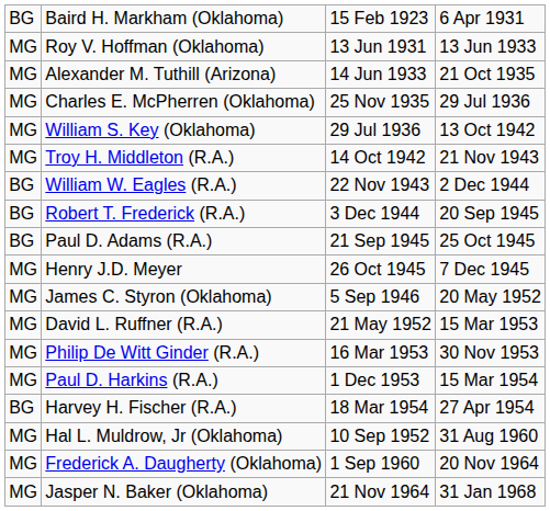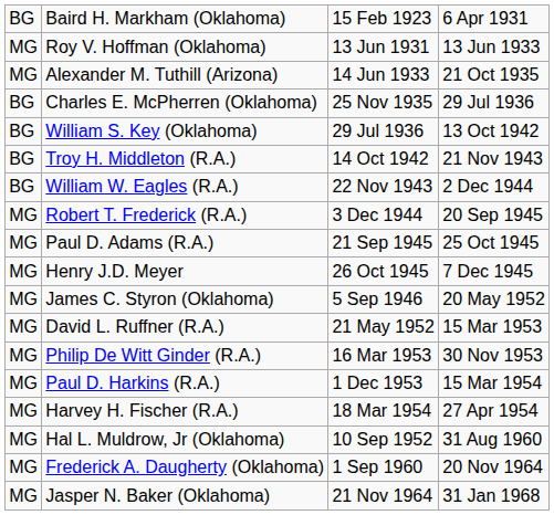 <table class=wikitable>
 <tr ! Rank !! Name !! In office !! Left office>
 </tr>
 <tr>
 <td>BG</td>
 <td>Baird H. Markham (Oklahoma)</td>
 <td>15 Feb 1923</td>
 <td>6 Apr 1931</td>
 </tr>
 <tr>
 <td>MG</td>
 <td>Roy V. Hoffman (Oklahoma)</td>
 <td>13 Jun 1931</td>
 <td>13 Jun 1933</td>
 </tr>
 <tr>
 <td>MG</td>
 <td>Alexander M. Tuthill (Arizona)</td>
 <td>14 Jun 1933</td>
 <td>21 Oct 1935</td>
 </tr>
 <tr>
-<td>MG</td>
+<td>BG</td>
 <td>Charles E. McPherren (Oklahoma)</td>
 <td>25 Nov 1935</td>
 <td>29 Jul 1936</td>
 </tr>
 <tr>
-<td>MG</td>
+<td>BG</td>
 <td><a href='#'>William S. Key</a> (Oklahoma)</td>
 <td>29 Jul 1936</td>
 <td>13 Oct 1942</td>
 </tr>
 <tr>
-<td>MG</td>
+<td>BG</td>
 <td><a href='#'>Troy H. Middleton</a> (R.A.)</td>
 <td>14 Oct 1942</td>
 <td>21 Nov 1943</td>
 </tr>
 <tr>
 <td>BG</td>
 <td><a href='#'>William W. Eagles</a> (R.A.)</td>
 <td>22 Nov 1943</td>
 <td>2 Dec 1944</td>
 </tr>
 <tr>
-<td>BG</td>
+<td>MG</td>
 <td><a href='#'>Robert T. Frederick</a> (R.A.)</td>
 <td>3 Dec 1944</td>
 <td>20 Sep 1945</td>
 </tr>
 <tr>
-<td>BG</td>
+<td>MG</td>
 <td>Paul D. Adams (R.A.)</td>
 <td>21 Sep 1945</td>
 <td>25 Oct 1945</td>
 </tr>
 <tr>
 <td>MG</td>
 <td>Henry J.D. Meyer</td>
 <td>26 Oct 1945</td>
 <td>7 Dec 1945</td>
 </tr>
 <tr>
 <td>MG</td>
 <td>James C. Styron (Oklahoma)</td>
 <td>5 Sep 1946</td>
 <td>20 May 1952</td>
 </tr>
 <tr>
 <td>MG</td>
 <td>David L. Ruffner (R.A.)</td>
 <td>21 May 1952</td>
 <td>15 Mar 1953</td>
 </tr>
 <tr>
 <td>MG</td>
 <td><a href='#'>Philip De Witt Ginder</a> (R.A.)</td>
 <td>16 Mar 1953</td>
 <td>30 Nov 1953</td>
 </tr>
 <tr>
 <td>MG</td>
 <td><a href='#'>Paul D. Harkins</a> (R.A.)</td>
 <td>1 Dec 1953</td>
 <td>15 Mar 1954</td>
 </tr>
 <tr>
-<td>BG</td>
+<td>MG</td>
 <td>Harvey H. Fischer (R.A.)</td>
 <td>18 Mar 1954</td>
 <td>27 Apr 1954</td>
 </tr>
 <tr>
 <td>MG</td>
 <td>Hal L. Muldrow, Jr (Oklahoma)</td>
 <td>10 Sep 1952</td>
 <td>31 Aug 1960</td>
 </tr>
 <tr>
 <td>MG</td>
 <td><a href='#'>Frederick A. Daugherty</a> (Oklahoma)</td>
 <td>1 Sep 1960</td>
 <td>20 Nov 1964</td>
 </tr>
 <tr>
 <td>MG</td>
 <td>Jasper N. Baker (Oklahoma)</td>
 <td>21 Nov 1964</td>
 <td>31 Jan 1968</td>
 </tr>
 <tr>
 </tr>
 </table>
